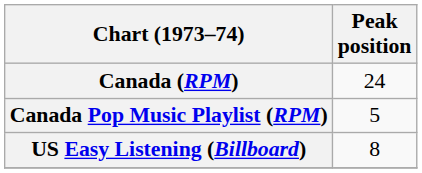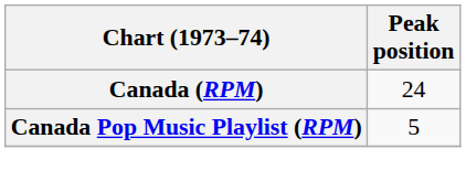 <table class="wikitable sortable plainrowheaders">
 <tr>
 <th>Chart (1973–74)</th>
 <th>Peak<br>position</th>
 </tr>
 <tr>
 <th scope="row">Canada (<em><a href='#'>RPM</a></em>)</th>
 <td align="center">24</td>
 </tr>
 <tr>
 <th scope="row">Canada <a href='#'>Pop Music Playlist</a> (<em><a href='#'>RPM</a></em>)</th>
 <td align="center">5</td>
 </tr>
 <tr>
-<th scope="row">US <a href='#'>Easy Listening</a> (<em><a href='#'>Billboard</a></em>)</th>
-<td align="center">8</td>
-</tr>
-<tr>
 </tr>
 </table>
